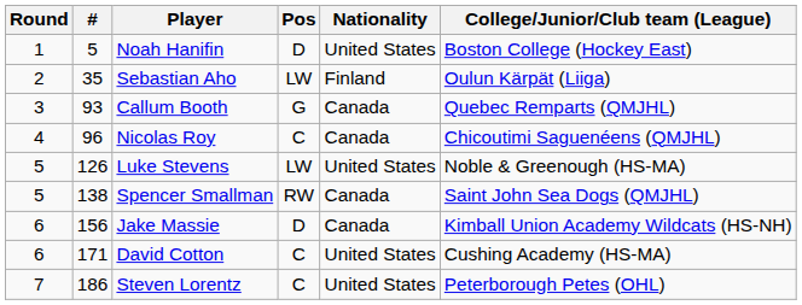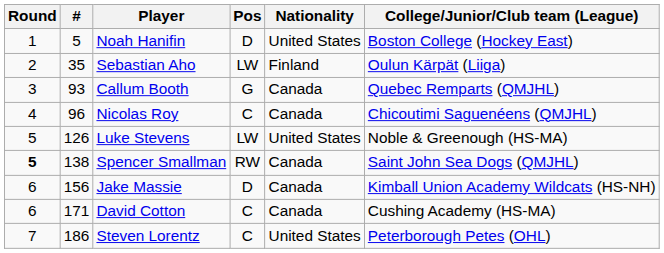 <table class="wikitable">
 <tr>
 <th>Round</th>
 <th>#</th>
 <th>Player</th>
 <th>Pos</th>
 <th>Nationality</th>
 <th>College/Junior/Club team (League)</th>
 </tr>
 <tr>
 <td style="text-align:center">1</td>
 <td style="text-align:center">5</td>
 <td><a href='#'>Noah Hanifin</a></td>
 <td style="text-align:center">D</td>
 <td> United States</td>
 <td><a href='#'>Boston College</a> (<a href='#'>Hockey East</a>)</td>
 </tr>
 <tr>
 <td style="text-align:center">2</td>
 <td style="text-align:center">35</td>
 <td><a href='#'>Sebastian Aho</a></td>
 <td style="text-align:center">LW</td>
 <td> Finland</td>
 <td><a href='#'>Oulun Kärpät</a> (<a href='#'>Liiga</a>)</td>
 </tr>
 <tr>
 <td style="text-align:center">3</td>
 <td style="text-align:center">93</td>
 <td><a href='#'>Callum Booth</a></td>
 <td style="text-align:center">G</td>
 <td> Canada</td>
 <td><a href='#'>Quebec Remparts</a> (<a href='#'>QMJHL</a>)</td>
 </tr>
 <tr>
 <td style="text-align:center">4</td>
 <td style="text-align:center">96</td>
 <td><a href='#'>Nicolas Roy</a></td>
 <td style="text-align:center">C</td>
 <td> Canada</td>
 <td><a href='#'>Chicoutimi Saguenéens</a> (<a href='#'>QMJHL</a>)</td>
 </tr>
 <tr>
 <td style="text-align:center">5</td>
 <td style="text-align:center">126</td>
 <td><a href='#'>Luke Stevens</a></td>
 <td style="text-align:center">LW</td>
 <td> United States</td>
 <td>Noble & Greenough (HS-MA)</td>
 </tr>
 <tr>
-<td style="text-align:center">5</td>
+<td style="text-align:center"><strong>5</strong></td>
 <td style="text-align:center">138</td>
 <td><a href='#'>Spencer Smallman</a></td>
 <td style="text-align:center">RW</td>
 <td> Canada</td>
 <td><a href='#'>Saint John Sea Dogs</a> (<a href='#'>QMJHL</a>)</td>
 </tr>
 <tr>
 <td style="text-align:center">6</td>
 <td style="text-align:center">156</td>
 <td><a href='#'>Jake Massie</a></td>
 <td style="text-align:center">D</td>
 <td> Canada</td>
 <td><a href='#'>Kimball Union Academy Wildcats</a> (HS-NH)</td>
 </tr>
 <tr>
 <td style="text-align:center">6</td>
 <td style="text-align:center">171</td>
 <td><a href='#'>David Cotton</a></td>
 <td style="text-align:center">C</td>
-<td> United States</td>
+<td> Canada</td>
 <td>Cushing Academy (HS-MA)</td>
 </tr>
 <tr>
 <td style="text-align:center">7</td>
 <td style="text-align:center">186</td>
 <td><a href='#'>Steven Lorentz</a></td>
 <td style="text-align:center">C</td>
 <td> United States</td>
 <td><a href='#'>Peterborough Petes</a> (<a href='#'>OHL</a>)</td>
 </tr>
 </table>
